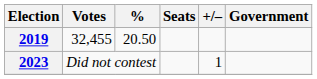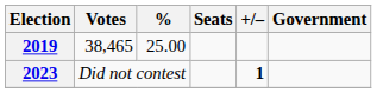 <table class="wikitable" style="text-align:right">
 <tr>
 <th>Election</th>
 <th>Votes</th>
 <th>%</th>
 <th>Seats</th>
 <th>+/–</th>
 <th>Government</th>
 </tr>
 <tr>
 <th><a href='#'>2019</a></th>
-<td>32,455</td>
-<td>20.50</td>
+<td>38,465</td>
+<td>25.00</td>
 <td></td>
 <td></td>
 <td></td>
 </tr>
 <tr>
 <th><a href='#'>2023</a></th>
 <td colspan="2"><em>Did not contest</em></td>
 <td></td>
-<td> 1</td>
+<td><strong> 1</strong></td>
 <td></td>
 </tr>
 <tr>
 </tr>
 </table>
